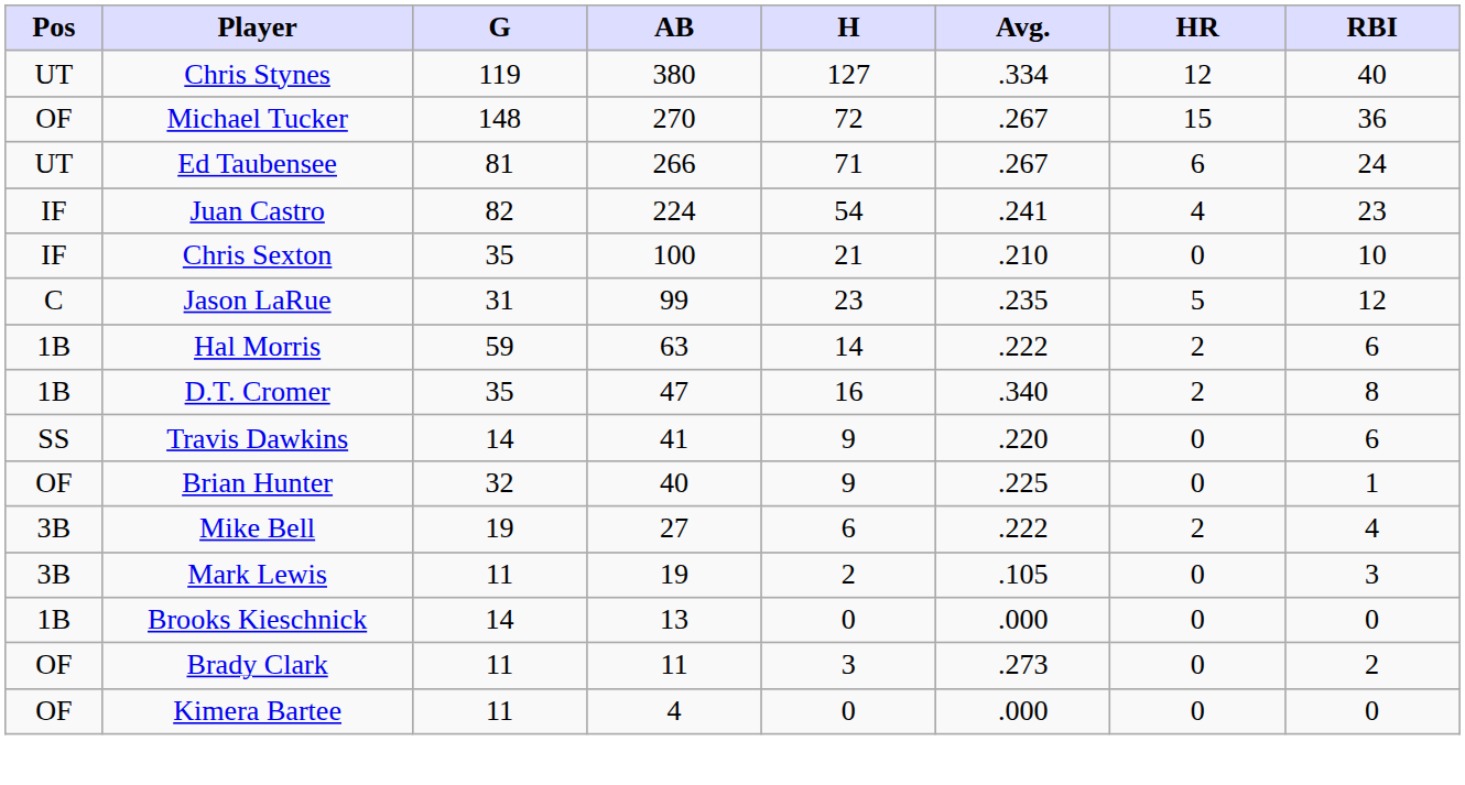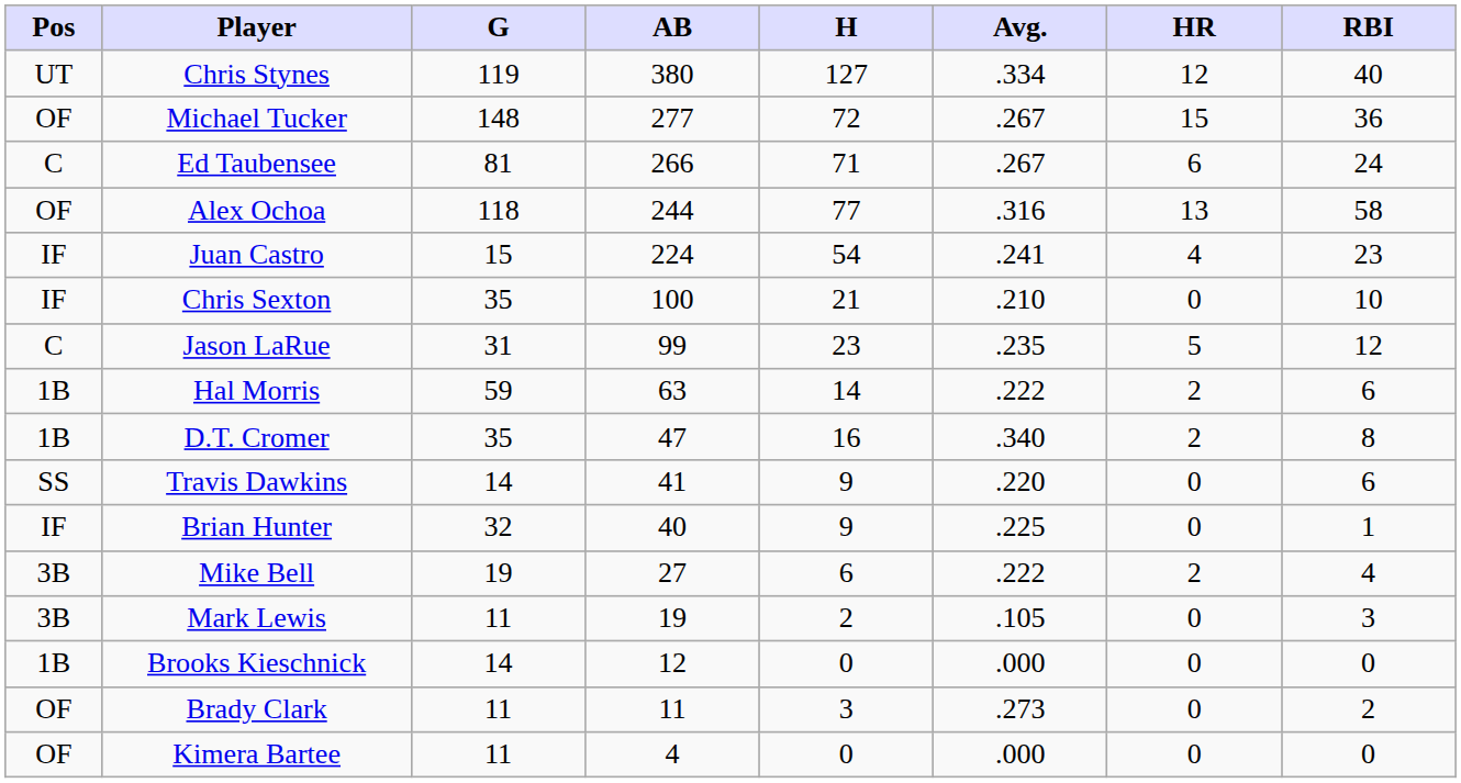 <table class="wikitable sortable">
 <tr>
 <th style="background:#ddf; width:5%;">Pos</th>
 <th style="background:#ddf; width:16%;">Player</th>
 <th style="background:#ddf; width:9%;">G</th>
 <th style="background:#ddf; width:9%;">AB</th>
 <th style="background:#ddf; width:9%;">H</th>
 <th style="background:#ddf; width:9%;">Avg.</th>
 <th style="background:#ddf; width:9%;">HR</th>
 <th style="background:#ddf; width:9%;">RBI</th>
 </tr>
 <tr style="text-align:center;">
 <td>UT</td>
 <td><a href='#'>Chris Stynes</a></td>
 <td>119</td>
 <td>380</td>
 <td>127</td>
 <td>.334</td>
 <td>12</td>
 <td>40</td>
 </tr>
 <tr style="text-align:center;">
 <td>OF</td>
 <td><a href='#'>Michael Tucker</a></td>
 <td>148</td>
-<td>270</td>
+<td>277</td>
 <td>72</td>
 <td>.267</td>
 <td>15</td>
 <td>36</td>
 </tr>
 <tr style="text-align:center;">
-<td>UT</td>
+<td>C</td>
 <td><a href='#'>Ed Taubensee</a></td>
 <td>81</td>
 <td>266</td>
 <td>71</td>
 <td>.267</td>
 <td>6</td>
 <td>24</td>
 </tr>
 <tr style="text-align:center;">
+<td>OF</td>
+<td><a href='#'>Alex Ochoa</a></td>
+<td>118</td>
+<td>244</td>
+<td>77</td>
+<td>.316</td>
+<td>13</td>
+<td>58</td>
+</tr>
+<tr style="text-align:center;">
 <td>IF</td>
 <td><a href='#'>Juan Castro</a></td>
-<td>82</td>
+<td>15</td>
 <td>224</td>
 <td>54</td>
 <td>.241</td>
 <td>4</td>
 <td>23</td>
 </tr>
 <tr style="text-align:center;">
 <td>IF</td>
 <td><a href='#'>Chris Sexton</a></td>
 <td>35</td>
 <td>100</td>
 <td>21</td>
 <td>.210</td>
 <td>0</td>
 <td>10</td>
 </tr>
 <tr style="text-align:center;">
 <td>C</td>
 <td><a href='#'>Jason LaRue</a></td>
 <td>31</td>
 <td>99</td>
 <td>23</td>
 <td>.235</td>
 <td>5</td>
 <td>12</td>
 </tr>
 <tr style="text-align:center;">
 <td>1B</td>
 <td><a href='#'>Hal Morris</a></td>
 <td>59</td>
 <td>63</td>
 <td>14</td>
 <td>.222</td>
 <td>2</td>
 <td>6</td>
 </tr>
 <tr style="text-align:center;">
 <td>1B</td>
 <td><a href='#'>D.T. Cromer</a></td>
 <td>35</td>
 <td>47</td>
 <td>16</td>
 <td>.340</td>
 <td>2</td>
 <td>8</td>
 </tr>
 <tr style="text-align:center;">
 <td>SS</td>
 <td><a href='#'>Travis Dawkins</a></td>
 <td>14</td>
 <td>41</td>
 <td>9</td>
 <td>.220</td>
 <td>0</td>
 <td>6</td>
 </tr>
 <tr style="text-align:center;">
-<td>OF</td>
+<td>IF</td>
 <td><a href='#'>Brian Hunter</a></td>
 <td>32</td>
 <td>40</td>
 <td>9</td>
 <td>.225</td>
 <td>0</td>
 <td>1</td>
 </tr>
 <tr style="text-align:center;">
 <td>3B</td>
 <td><a href='#'>Mike Bell</a></td>
 <td>19</td>
 <td>27</td>
 <td>6</td>
 <td>.222</td>
 <td>2</td>
 <td>4</td>
 </tr>
 <tr style="text-align:center;">
 <td>3B</td>
 <td><a href='#'>Mark Lewis</a></td>
 <td>11</td>
 <td>19</td>
 <td>2</td>
 <td>.105</td>
 <td>0</td>
 <td>3</td>
 </tr>
 <tr style="text-align:center;">
 <td>1B</td>
 <td><a href='#'>Brooks Kieschnick</a></td>
 <td>14</td>
-<td>13</td>
+<td>12</td>
 <td>0</td>
 <td>.000</td>
 <td>0</td>
 <td>0</td>
 </tr>
 <tr style="text-align:center;">
 <td>OF</td>
 <td><a href='#'>Brady Clark</a></td>
 <td>11</td>
 <td>11</td>
 <td>3</td>
 <td>.273</td>
 <td>0</td>
 <td>2</td>
 </tr>
 <tr style="text-align:center;">
 <td>OF</td>
 <td><a href='#'>Kimera Bartee</a></td>
 <td>11</td>
 <td>4</td>
 <td>0</td>
 <td>.000</td>
 <td>0</td>
 <td>0</td>
 </tr>
 </table>
